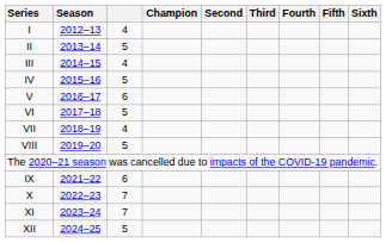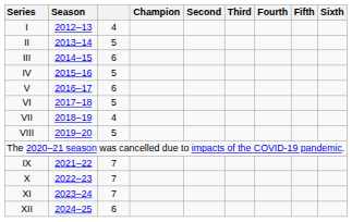 <table class = "wikitable sortable" style="text-align:center; font-size:90%;">
 <tr>
 <th style="width:4.0em; padding-right:5px; text-align:left;">Series</th>
 <th style="width:4.5em; padding-right:5px; text-align:left;">Season</th>
 <th style="width:2.7em; padding-right:5px; text-align:left;"></th>
 <th> Champion</th>
 <th> Second</th>
 <th> Third</th>
 <th>Fourth</th>
 <th>Fifth</th>
 <th>Sixth</th>
 </tr>
 <tr>
 <td>I</td>
 <td><a href='#'>2012–13</a></td>
 <td align=center>4</td>
 <td style="padding:8px 5px 0;"></td>
 <td></td>
 <td></td>
 <td></td>
 <td></td>
 <td></td>
 </tr>
 <tr>
 <td>II</td>
 <td><a href='#'>2013–14</a></td>
 <td align=center>5</td>
 <td style="padding:8px 5px 0;"></td>
 <td></td>
 <td></td>
 <td></td>
 <td></td>
 <td></td>
 </tr>
 <tr>
 <td>III</td>
 <td><a href='#'>2014–15</a></td>
-<td align=center>4</td>
+<td align=center>6</td>
 <td style="padding:8px 5px 0;"></td>
 <td></td>
 <td></td>
 <td></td>
 <td></td>
 <td></td>
 </tr>
 <tr>
 <td>IV</td>
 <td><a href='#'>2015–16</a></td>
 <td align=center>5</td>
 <td style="padding:8px 5px 0;"></td>
 <td></td>
 <td></td>
 <td></td>
 <td></td>
 <td></td>
 </tr>
 <tr>
 <td>V</td>
 <td><a href='#'>2016–17</a></td>
 <td align=center>6</td>
 <td style="padding:8px 5px 0;"></td>
 <td></td>
 <td></td>
 <td></td>
 <td></td>
 <td></td>
 </tr>
 <tr>
 <td>VI</td>
 <td><a href='#'>2017–18</a></td>
 <td align=center>5</td>
 <td style="padding:8px 5px 0;"></td>
 <td></td>
 <td></td>
 <td></td>
 <td></td>
 <td></td>
 </tr>
 <tr>
 <td>VII</td>
 <td><a href='#'>2018–19</a></td>
 <td align=center>4</td>
 <td style="padding:8px 5px 0;"></td>
 <td></td>
 <td></td>
 <td></td>
 <td></td>
 <td></td>
 </tr>
 <tr>
 <td>VIII</td>
 <td><a href='#'>2019–20</a></td>
 <td>5</td>
 <td style="padding:8px 5px 0;"></td>
 <td></td>
 <td></td>
 <td></td>
 <td></td>
 <td></td>
 </tr>
 <tr>
 <td colspan=100%>The <a href='#'>2020–21 season</a> was cancelled due to <a href='#'>impacts of the COVID-19 pandemic</a>.</td>
 </tr>
 <tr>
 <td>IX</td>
 <td><a href='#'>2021–22</a></td>
-<td align=center>6</td>
+<td align=center>7</td>
 <td style="padding:8px 5px 0;"></td>
 <td></td>
 <td></td>
 <td></td>
 <td></td>
 <td></td>
 </tr>
 <tr>
 <td>X</td>
 <td><a href='#'>2022–23</a></td>
 <td>7</td>
 <td></td>
 <td></td>
 <td></td>
 <td></td>
 <td></td>
 <td></td>
 </tr>
 <tr>
 <td>XI</td>
 <td><a href='#'>2023–24</a></td>
 <td>7</td>
 <td></td>
 <td></td>
 <td></td>
 <td></td>
 <td></td>
 <td></td>
 </tr>
 <tr>
 <td>XII</td>
 <td><a href='#'>2024–25</a></td>
-<td>5</td>
+<td>6</td>
 <td></td>
 <td></td>
 <td></td>
 <td></td>
 <td></td>
 <td></td>
 </tr>
 </table>
